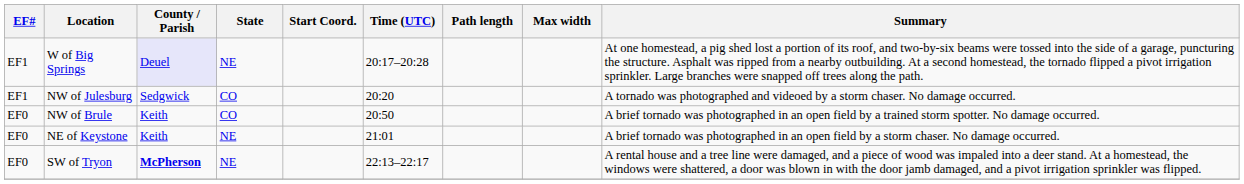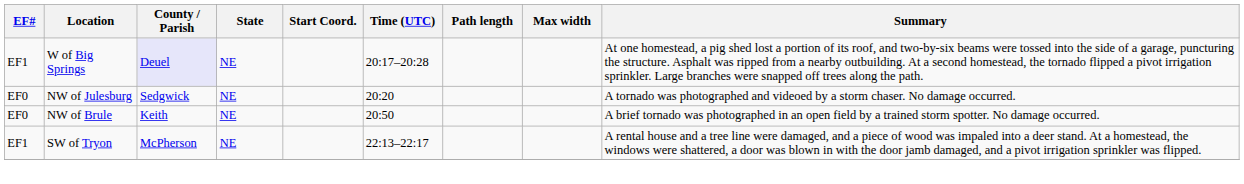 <table class="wikitable sortable" style="width:100%;">
 <tr>
 <th scope="col"  style="width:3%; text-align:center;"><a href='#'>EF#</a></th>
 <th scope="col"  style="width:7%; text-align:center;" class="unsortable">Location</th>
 <th scope="col"  style="width:6%; text-align:center;" class="unsortable">County / Parish</th>
 <th scope="col"  style="width:5%; text-align:center;">State</th>
 <th scope="col"  style="width:6%; text-align:center;">Start Coord.</th>
 <th scope="col"  style="width:6%; text-align:center;">Time (<a href='#'>UTC</a>)</th>
 <th scope="col"  style="width:6%; text-align:center;">Path length</th>
 <th scope="col"  style="width:6%; text-align:center;">Max width</th>
 <th scope="col" class="unsortable" style="width:48%; text-align:center;">Summary</th>
 </tr>
 <tr>
 <td bgcolor=>EF1</td>
 <td>W of <a href='#'>Big Springs</a></td>
 <td style="background: lavender;"><a href='#'>Deuel</a></td>
 <td><a href='#'>NE</a></td>
 <td></td>
 <td>20:17–20:28</td>
 <td></td>
 <td></td>
 <td>At one homestead, a pig shed lost a portion of its roof, and two-by-six beams were tossed  into the side of a garage, puncturing the structure. Asphalt was ripped from a nearby outbuilding. At a second homestead, the tornado flipped a pivot irrigation sprinkler. Large branches were snapped off trees along the path.</td>
 </tr>
 <tr>
-<td bgcolor=>EF1</td>
+<td bgcolor=>EF0</td>
 <td>NW of <a href='#'>Julesburg</a></td>
 <td><a href='#'>Sedgwick</a></td>
-<td><a href='#'>CO</a></td>
+<td><a href='#'>NE</a></td>
 <td></td>
 <td>20:20</td>
 <td></td>
 <td></td>
 <td>A tornado was photographed and videoed by a storm chaser. No damage occurred.</td>
 </tr>
 <tr>
 <td bgcolor=>EF0</td>
 <td>NW of <a href='#'>Brule</a></td>
 <td><a href='#'>Keith</a></td>
-<td><a href='#'>CO</a></td>
+<td><a href='#'>NE</a></td>
 <td></td>
 <td>20:50</td>
 <td></td>
 <td></td>
 <td>A brief tornado was photographed in an open field by a trained storm spotter. No damage occurred.</td>
 </tr>
 <tr>
-<td bgcolor=>EF0</td>
-<td>NE of <a href='#'>Keystone</a></td>
-<td><a href='#'>Keith</a></td>
-<td><a href='#'>NE</a></td>
-<td></td>
-<td>21:01</td>
-<td></td>
-<td></td>
-<td>A brief tornado was photographed in an open field by a storm chaser. No damage occurred.</td>
-</tr>
-<tr>
-<td bgcolor=>EF0</td>
+<td bgcolor=>EF1</td>
 <td>SW of <a href='#'>Tryon</a></td>
-<td><strong><a href='#'>McPherson</a></strong></td>
+<td><a href='#'>McPherson</a></td>
 <td><a href='#'>NE</a></td>
 <td></td>
 <td>22:13–22:17</td>
 <td></td>
 <td></td>
 <td>A rental house and a tree line were damaged, and a piece of wood was impaled into a deer stand. At a homestead, the windows were shattered, a door was blown in with the door jamb damaged, and a pivot irrigation sprinkler was flipped.</td>
 </tr>
 <tr>
 </tr>
 </table>
